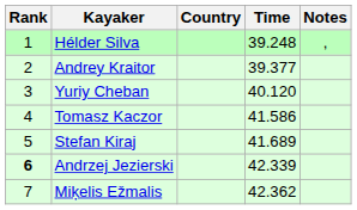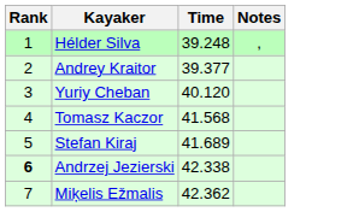 <table class="wikitable" style="text-align:center">
 <tr>
 <th>Rank</th>
 <th>Kayaker</th>
-<th>Country</th>
 <th>Time</th>
 <th>Notes</th>
 </tr>
 <tr bgcolor=bbffbb>
 <td>1</td>
 <td align="left"><a href='#'>Hélder Silva</a></td>
-<td align="left"></td>
 <td>39.248</td>
 <td>, <strong></strong></td>
 </tr>
 <tr bgcolor=ddffdd>
 <td>2</td>
 <td align="left"><a href='#'>Andrey Kraitor</a></td>
-<td align="left"></td>
 <td>39.377</td>
 <td></td>
 </tr>
 <tr bgcolor=ddffdd>
 <td>3</td>
 <td align="left"><a href='#'>Yuriy Cheban</a></td>
-<td align="left"></td>
 <td>40.120</td>
 <td></td>
 </tr>
 <tr bgcolor=ddffdd>
 <td>4</td>
 <td align="left"><a href='#'>Tomasz Kaczor</a></td>
-<td align="left"></td>
-<td>41.586</td>
+<td>41.568</td>
 <td></td>
 </tr>
 <tr bgcolor=ddffdd>
 <td>5</td>
 <td align="left"><a href='#'>Stefan Kiraj</a></td>
-<td align="left"></td>
 <td>41.689</td>
 <td></td>
 </tr>
 <tr bgcolor=ddffdd>
 <td><strong>6</strong></td>
 <td align="left"><a href='#'>Andrzej Jezierski</a></td>
-<td align="left"></td>
-<td>42.339</td>
+<td>42.338</td>
 <td></td>
 </tr>
 <tr bgcolor=ddffdd>
 <td>7</td>
 <td align="left"><a href='#'>Miķelis Ežmalis</a></td>
-<td align="left"></td>
 <td>42.362</td>
 <td></td>
 </tr>
 </table>
